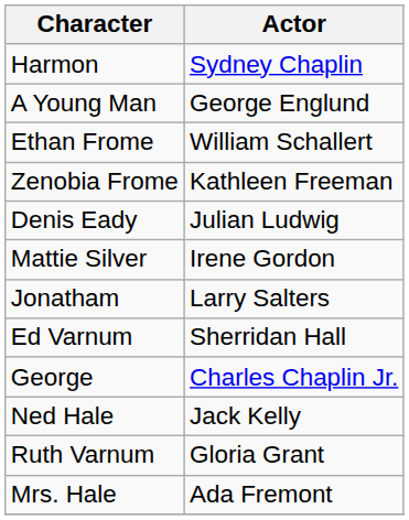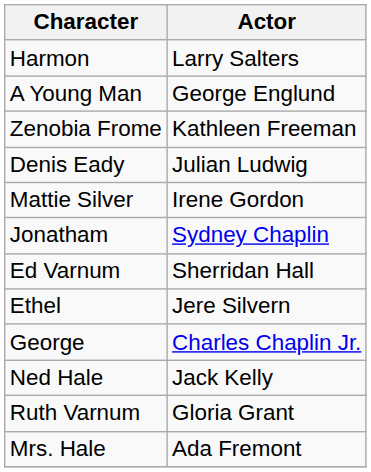 <table class="wikitable">
 <tr>
 <th>Character</th>
 <th>Actor</th>
 </tr>
 <tr>
 <td>Harmon</td>
-<td><a href='#'>Sydney Chaplin</a></td>
+<td>Larry Salters</td>
 </tr>
 <tr>
 <td>A Young Man</td>
 <td>George Englund</td>
-</tr>
-<tr>
-<td>Ethan Frome</td>
-<td>William Schallert</td>
 </tr>
 <tr>
 <td>Zenobia Frome</td>
 <td>Kathleen Freeman</td>
 </tr>
 <tr>
 <td>Denis Eady</td>
 <td>Julian Ludwig</td>
 </tr>
 <tr>
 <td>Mattie Silver</td>
 <td>Irene Gordon</td>
 </tr>
 <tr>
 <td>Jonatham</td>
-<td>Larry Salters</td>
+<td><a href='#'>Sydney Chaplin</a></td>
 </tr>
 <tr>
 <td>Ed Varnum</td>
 <td>Sherridan Hall</td>
+</tr>
+<tr>
+<td>Ethel</td>
+<td>Jere Silvern</td>
 </tr>
 <tr>
 <td>George</td>
 <td><a href='#'>Charles Chaplin Jr.</a></td>
 </tr>
 <tr>
 <td>Ned Hale</td>
 <td>Jack Kelly</td>
 </tr>
 <tr>
 <td>Ruth Varnum</td>
 <td>Gloria Grant</td>
 </tr>
 <tr>
 <td>Mrs. Hale</td>
 <td>Ada Fremont</td>
 </tr>
 <tr>
 </tr>
 </table>
